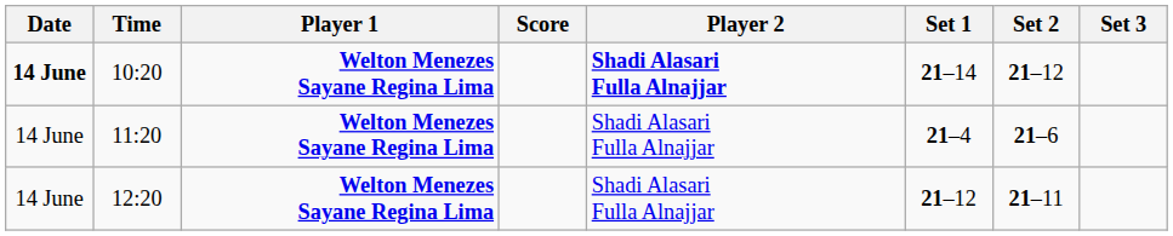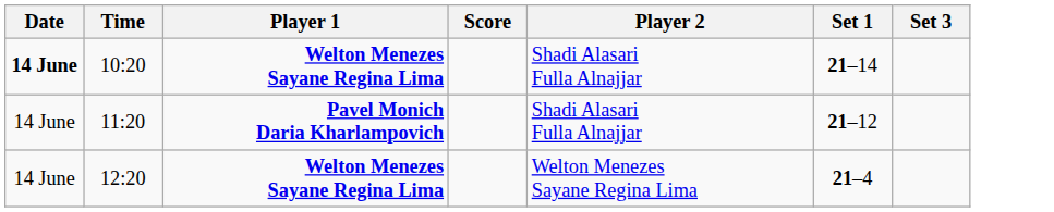 <table class="wikitable" style="font-size:90%; text-align:center">
 <tr>
 <th width="50">Date</th>
 <th width="50">Time</th>
 <th width="200">Player 1</th>
 <th width="50">Score</th>
 <th width="200">Player 2</th>
 <th width="50">Set 1</th>
-<th width="50">Set 2</th>
 <th width="50">Set 3</th>
 </tr>
 <tr>
 <td><strong>14 June</strong></td>
 <td>10:20</td>
 <td align="right"><strong><a href='#'>Welton Menezes</a> <br><a href='#'>Sayane Regina Lima</a> </strong></td>
 <td></td>
-<td align="left"><strong> <a href='#'>Shadi Alasari</a><br> <a href='#'>Fulla Alnajjar</a></strong></td>
+<td align="left"> <a href='#'>Shadi Alasari</a><br> <a href='#'>Fulla Alnajjar</a></td>
 <td><strong>21</strong>–14</td>
-<td><strong>21</strong>–12</td>
 <td></td>
 </tr>
 <tr>
 <td>14 June</td>
 <td>11:20</td>
-<td align="right"><strong><a href='#'>Welton Menezes</a> <br><a href='#'>Sayane Regina Lima</a> </strong></td>
+<td align="right"><strong><a href='#'>Pavel Monich</a> <br><a href='#'>Daria Kharlampovich</a> </strong></td>
 <td></td>
 <td align="left"> <a href='#'>Shadi Alasari</a><br> <a href='#'>Fulla Alnajjar</a></td>
-<td><strong>21</strong>–4</td>
-<td><strong>21</strong>–6</td>
+<td><strong>21</strong>–12</td>
 <td></td>
 </tr>
 <tr>
 <td>14 June</td>
 <td>12:20</td>
 <td align="right"><strong><a href='#'>Welton Menezes</a> <br><a href='#'>Sayane Regina Lima</a> </strong></td>
 <td></td>
-<td align="left"> <a href='#'>Shadi Alasari</a><br> <a href='#'>Fulla Alnajjar</a></td>
-<td><strong>21</strong>–12</td>
-<td><strong>21</strong>–11</td>
+<td align="left"> <a href='#'>Welton Menezes</a><br> <a href='#'>Sayane Regina Lima</a></td>
+<td><strong>21</strong>–4</td>
 <td></td>
 </tr>
 </table>
